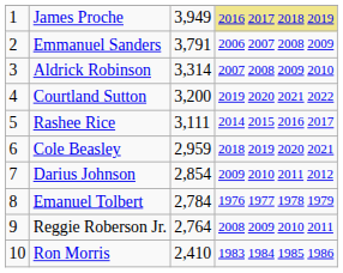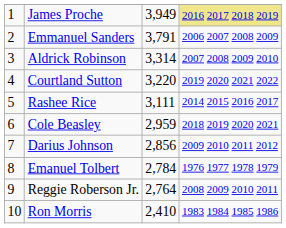 <table class="wikitable">
 <tr>
 </tr>
 <tr>
 <td>1</td>
 <td><a href='#'>James Proche</a></td>
 <td>3,949</td>
 <td style="background: khaki; font-size:80%;"><a href='#'>2016</a> <a href='#'>2017</a> <a href='#'>2018</a> <a href='#'>2019</a></td>
 </tr>
 <tr>
 <td>2</td>
 <td><a href='#'>Emmanuel Sanders</a></td>
 <td>3,791</td>
 <td style="font-size:80%;"><a href='#'>2006</a> <a href='#'>2007</a> <a href='#'>2008</a> <a href='#'>2009</a></td>
 </tr>
 <tr>
 <td>3</td>
 <td><a href='#'>Aldrick Robinson</a></td>
 <td>3,314</td>
 <td style="font-size:80%;"><a href='#'>2007</a> <a href='#'>2008</a> <a href='#'>2009</a> <a href='#'>2010</a></td>
 </tr>
 <tr>
 <td>4</td>
 <td><a href='#'>Courtland Sutton</a></td>
-<td>3,200</td>
+<td>3,220</td>
 <td style="font-size:80%;"><a href='#'>2019</a> <a href='#'>2020</a> <a href='#'>2021</a> <a href='#'>2022</a></td>
 </tr>
 <tr>
 <td>5</td>
 <td><a href='#'>Rashee Rice</a></td>
 <td>3,111</td>
 <td style="font-size:80%;"><a href='#'>2014</a> <a href='#'>2015</a> <a href='#'>2016</a> <a href='#'>2017</a></td>
 </tr>
 <tr>
 <td>6</td>
 <td><a href='#'>Cole Beasley</a></td>
 <td>2,959</td>
 <td style="font-size:80%;"><a href='#'>2018</a> <a href='#'>2019</a> <a href='#'>2020</a> <a href='#'>2021</a></td>
 </tr>
 <tr>
 <td>7</td>
 <td><a href='#'>Darius Johnson</a></td>
-<td>2,854</td>
+<td>2,856</td>
 <td style="font-size:80%;"><a href='#'>2009</a> <a href='#'>2010</a> <a href='#'>2011</a> <a href='#'>2012</a></td>
 </tr>
 <tr>
 <td>8</td>
 <td><a href='#'>Emanuel Tolbert</a></td>
 <td>2,784</td>
 <td style="font-size:80%;"><a href='#'>1976</a> <a href='#'>1977</a> <a href='#'>1978</a> <a href='#'>1979</a></td>
 </tr>
 <tr>
 <td>9</td>
 <td>Reggie Roberson Jr.</td>
 <td>2,764</td>
 <td style="font-size:80%;"><a href='#'>2008</a> <a href='#'>2009</a> <a href='#'>2010</a> <a href='#'>2011</a></td>
 </tr>
 <tr>
 <td>10</td>
 <td><a href='#'>Ron Morris</a></td>
 <td>2,410</td>
 <td style="font-size:80%;"><a href='#'>1983</a> <a href='#'>1984</a> <a href='#'>1985</a> <a href='#'>1986</a></td>
 </tr>
 </table>
